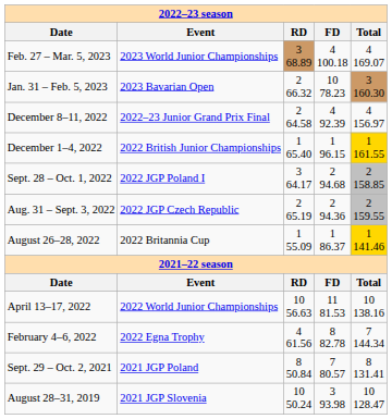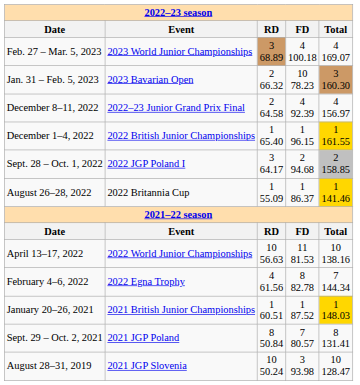 <table class="wikitable">
 <tr>
 <td colspan="5" style="background-color: #ffdead;" align="center"><strong><a href='#'>2022–23 season</a></strong></td>
 </tr>
 <tr>
 <th>Date</th>
 <th>Event</th>
 <th>RD</th>
 <th>FD</th>
 <th>Total</th>
 </tr>
 <tr>
 <td>Feb. 27 – Mar. 5, 2023</td>
 <td><a href='#'>2023 World Junior Championships</a></td>
 <td align=center bgcolor=cc9966>3 <br> 68.89</td>
 <td align=center>4 <br> 100.18</td>
 <td align=center>4 <br> 169.07</td>
 </tr>
 <tr>
 <td>Jan. 31 – Feb. 5, 2023</td>
 <td><a href='#'>2023 Bavarian Open</a></td>
 <td align=center>2 <br> 66.32</td>
 <td align=center>10 <br> 78.23</td>
 <td align=center bgcolor=cc9966>3 <br> 160.30</td>
 </tr>
 <tr>
 <td>December 8–11, 2022</td>
 <td><a href='#'>2022–23 Junior Grand Prix Final</a></td>
 <td align=center>2 <br> 64.58</td>
 <td align=center>4 <br> 92.39</td>
 <td align=center>4 <br> 156.97</td>
 </tr>
 <tr>
 <td>December 1–4, 2022</td>
 <td><a href='#'>2022 British Junior Championships</a></td>
 <td align=center>1 <br> 65.40</td>
 <td align=center>1 <br> 96.15</td>
 <td align=center bgcolor=gold>1 <br> 161.55</td>
 </tr>
 <tr>
 <td>Sept. 28 – Oct. 1, 2022</td>
 <td><a href='#'>2022 JGP Poland I</a></td>
 <td align="center">3 <br> 64.17</td>
 <td align="center">2 <br> 94.68</td>
 <td align="center" bgcolor="silver">2 <br> 158.85</td>
 </tr>
 <tr>
-<td>Aug. 31 – Sept. 3, 2022</td>
-<td><a href='#'>2022 JGP Czech Republic</a></td>
-<td align="center">2 <br> 65.19</td>
-<td align="center">2 <br> 94.36</td>
-<td align="center" bgcolor="silver">2 <br> 159.55</td>
-</tr>
-<tr>
 <td>August 26–28, 2022</td>
 <td>2022 Britannia Cup</td>
 <td align="center">1 <br> 55.09</td>
 <td align="center">1 <br> 86.37</td>
 <td align="center" bgcolor="gold">1 <br> 141.46</td>
 </tr>
 <tr>
 <td colspan="5" style="background-color: #ffdead;" align="center"><strong><a href='#'>2021–22 season</a></strong></td>
 </tr>
 <tr>
 <th>Date</th>
 <th>Event</th>
 <th>RD</th>
 <th>FD</th>
 <th>Total</th>
 </tr>
 <tr>
 <td>April 13–17, 2022</td>
 <td><a href='#'>2022 World Junior Championships</a></td>
 <td align=center bgcolor>10 <br> 56.63</td>
 <td align=center bgcolor>11 <br> 81.53</td>
 <td align=center bgcolor>10 <br> 138.16</td>
 </tr>
 <tr>
 <td>February 4–6, 2022</td>
 <td><a href='#'>2022 Egna Trophy</a></td>
 <td align=center>4 <br> 61.56</td>
 <td align=center>8 <br> 82.78</td>
 <td align=center>7 <br> 144.34</td>
 </tr>
 <tr>
+<td>January 20–26, 2021</td>
+<td><a href='#'>2021 British Junior Championships</a></td>
+<td align=center>1 <br> 60.51</td>
+<td align=center>1 <br> 87.52</td>
+<td align=center bgcolor=gold>1 <br> 148.03</td>
+</tr>
+<tr>
 <td>Sept. 29 – Oct. 2, 2021</td>
 <td><a href='#'>2021 JGP Poland</a></td>
 <td align=center>8 <br> 50.84</td>
 <td align=center>7 <br> 80.57</td>
 <td align=center>8 <br> 131.41</td>
 </tr>
 <tr>
 <td>August 28–31, 2019</td>
 <td><a href='#'>2021 JGP Slovenia</a></td>
 <td align=center>10 <br> 50.24</td>
 <td align=center>3 <br> 93.98</td>
 <td align=center>10 <br> 128.47</td>
 </tr>
 </table>
